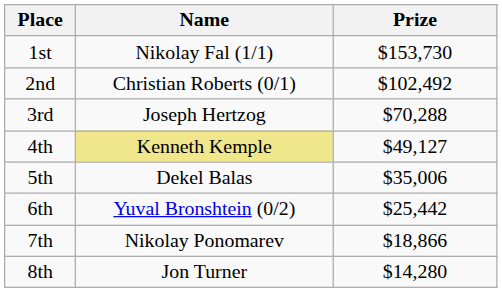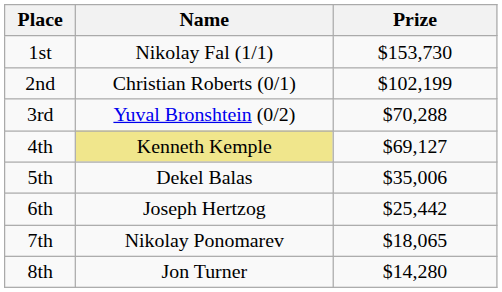 <table class="wikitable">
 <tr>
 <th width="50">Place</th>
 <th width="200">Name</th>
 <th width="125">Prize</th>
 </tr>
 <tr>
 <td align=center>1st</td>
 <td align=center> Nikolay Fal (1/1)</td>
 <td align=center>$153,730</td>
 </tr>
 <tr>
 <td align=center>2nd</td>
 <td align=center> Christian Roberts (0/1)</td>
-<td align=center>$102,492</td>
+<td align=center>$102,199</td>
 </tr>
 <tr>
 <td align=center>3rd</td>
-<td align=center> Joseph Hertzog</td>
+<td align=center> <a href='#'>Yuval Bronshtein</a> (0/2)</td>
 <td align=center>$70,288</td>
 </tr>
 <tr>
 <td align=center>4th</td>
 <td align=center style="background: khaki;"> Kenneth Kemple</td>
-<td align=center>$49,127</td>
+<td align=center>$69,127</td>
 </tr>
 <tr>
 <td align=center>5th</td>
 <td align=center> Dekel Balas</td>
 <td align=center>$35,006</td>
 </tr>
 <tr>
 <td align=center>6th</td>
-<td align=center> <a href='#'>Yuval Bronshtein</a> (0/2)</td>
+<td align=center> Joseph Hertzog</td>
 <td align=center>$25,442</td>
 </tr>
 <tr>
 <td align=center>7th</td>
 <td align=center> Nikolay Ponomarev</td>
-<td align=center>$18,866</td>
+<td align=center>$18,065</td>
 </tr>
 <tr>
 <td align=center>8th</td>
 <td align=center> Jon Turner</td>
 <td align=center>$14,280</td>
 </tr>
 </table>
